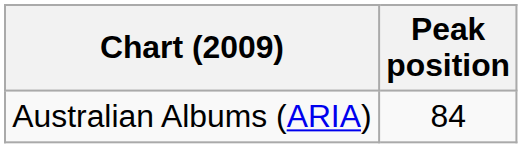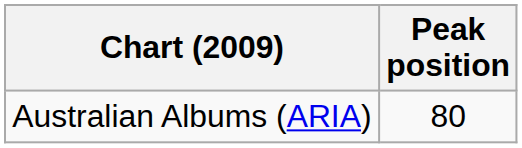 <table class="wikitable">
 <tr>
 <th>Chart (2009)</th>
 <th>Peak<br>position</th>
 </tr>
 <tr>
 <td>Australian Albums (<a href='#'>ARIA</a>)</td>
-<td style="text-align:center;">84</td>
+<td style="text-align:center;">80</td>
 </tr>
 </table>
